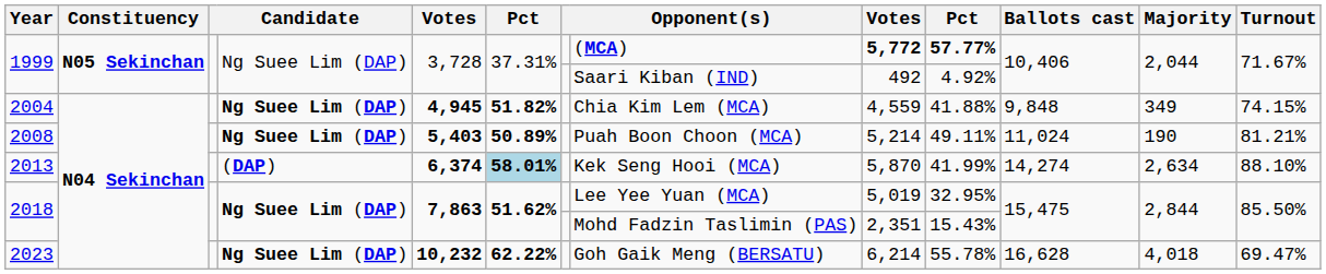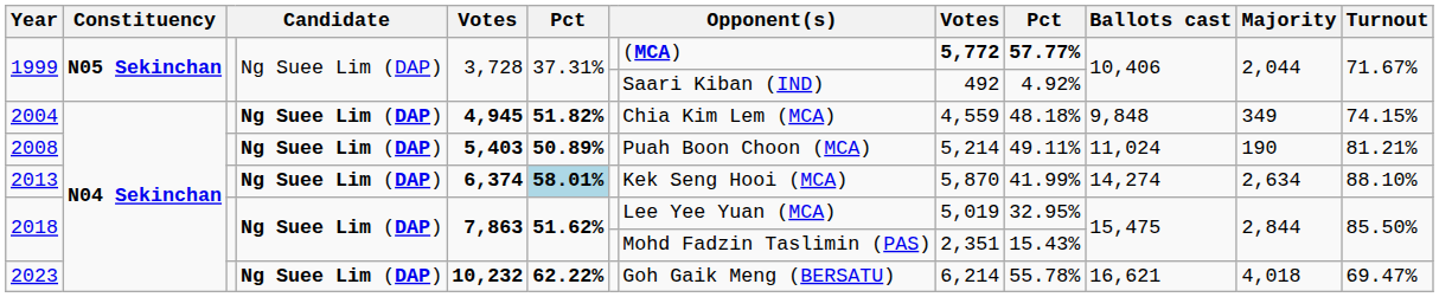 <table class="wikitable" style="margin:0.5em ; font-size:95%">
 <tr>
 <th>Year</th>
 <th>Constituency</th>
 <th colspan=2>Candidate</th>
 <th>Votes</th>
 <th>Pct</th>
 <th colspan=2>Opponent(s)</th>
 <th>Votes</th>
 <th>Pct</th>
 <th>Ballots cast</th>
 <th>Majority</th>
 <th>Turnout</th>
 </tr>
 <tr>
 <td rowspan=2><a href='#'>1999</a></td>
 <td rowspan=2><strong>N05 <a href='#'>Sekinchan</a></strong></td>
 <td rowspan=2 ></td>
 <td rowspan=2>Ng Suee Lim (<a href='#'>DAP</a>)</td>
 <td rowspan=2 align="right">3,728</td>
 <td rowspan=2>37.31%</td>
 <td></td>
 <td> (<a href='#'><strong>MCA</strong></a>)</td>
 <td align="right"><strong>5,772</strong></td>
 <td><strong>57.77%</strong></td>
 <td rowspan=2>10,406</td>
 <td rowspan=2>2,044</td>
 <td rowspan=2>71.67%</td>
 </tr>
 <tr>
 <td></td>
 <td>Saari Kiban (<a href='#'>IND</a>)</td>
 <td align="right">492</td>
 <td align=right>4.92%</td>
 </tr>
 <tr>
 <td><a href='#'>2004</a></td>
 <td rowspan=7><strong>N04 <a href='#'>Sekinchan</a></strong></td>
 <td></td>
 <td><strong>Ng Suee Lim</strong> (<a href='#'><strong>DAP</strong></a>)</td>
 <td align="right"><strong>4,945</strong></td>
 <td><strong>51.82%</strong></td>
 <td></td>
 <td>Chia Kim Lem (<a href='#'>MCA</a>)</td>
 <td align="right">4,559</td>
-<td>41.88%</td>
+<td>48.18%</td>
 <td>9,848</td>
 <td>349</td>
 <td>74.15%</td>
 </tr>
 <tr>
 <td><a href='#'>2008</a></td>
 <td></td>
 <td><strong>Ng Suee Lim</strong> (<a href='#'><strong>DAP</strong></a>)</td>
 <td align="right"><strong>5,403</strong></td>
 <td><strong>50.89%</strong></td>
 <td></td>
 <td>Puah Boon Choon (<a href='#'>MCA</a>)</td>
 <td align="right">5,214</td>
 <td>49.11%</td>
 <td>11,024</td>
 <td>190</td>
 <td>81.21%</td>
 </tr>
 <tr>
 <td><a href='#'>2013</a></td>
 <td></td>
-<td> (<a href='#'><strong>DAP</strong></a>)</td>
+<td><strong>Ng Suee Lim</strong> (<a href='#'><strong>DAP</strong></a>)</td>
 <td align="right"><strong>6,374</strong></td>
 <td style="background: lightblue;"><strong>58.01%</strong></td>
 <td></td>
 <td>Kek Seng Hooi (<a href='#'>MCA</a>)</td>
 <td align="right">5,870</td>
 <td>41.99%</td>
 <td>14,274</td>
 <td>2,634</td>
 <td>88.10%</td>
 </tr>
 <tr>
 <td rowspan=2><a href='#'>2018</a></td>
 <td rowspan=2 ></td>
 <td rowspan=2><strong>Ng Suee Lim</strong> (<a href='#'><strong>DAP</strong></a>)</td>
 <td rowspan=2 align="right"><strong>7,863</strong></td>
 <td rowspan=2><strong>51.62%</strong></td>
 <td></td>
 <td>Lee Yee Yuan (<a href='#'>MCA</a>)</td>
 <td align="right">5,019</td>
 <td>32.95%</td>
 <td rowspan=2>15,475</td>
 <td rowspan=2>2,844</td>
 <td rowspan=2>85.50%</td>
 </tr>
 <tr>
 <td></td>
 <td>Mohd Fadzin Taslimin (<a href='#'>PAS</a>)</td>
 <td align="right">2,351</td>
 <td>15.43%</td>
 </tr>
 <tr>
 <td rowspan=2><a href='#'>2023</a></td>
 <td rowspan=2 ></td>
 <td rowspan=2><strong>Ng Suee Lim</strong> (<a href='#'><strong>DAP</strong></a>)</td>
 <td rowspan=2 align="right"><strong>10,232</strong></td>
 <td rowspan=2><strong>62.22%</strong></td>
 <td bgcolor=></td>
 <td>Goh Gaik Meng (<a href='#'>BERSATU</a>)</td>
 <td align="right">6,214</td>
 <td>55.78%</td>
-<td>16,628</td>
+<td>16,621</td>
 <td>4,018</td>
 <td>69.47%</td>
 </tr>
 </table>
